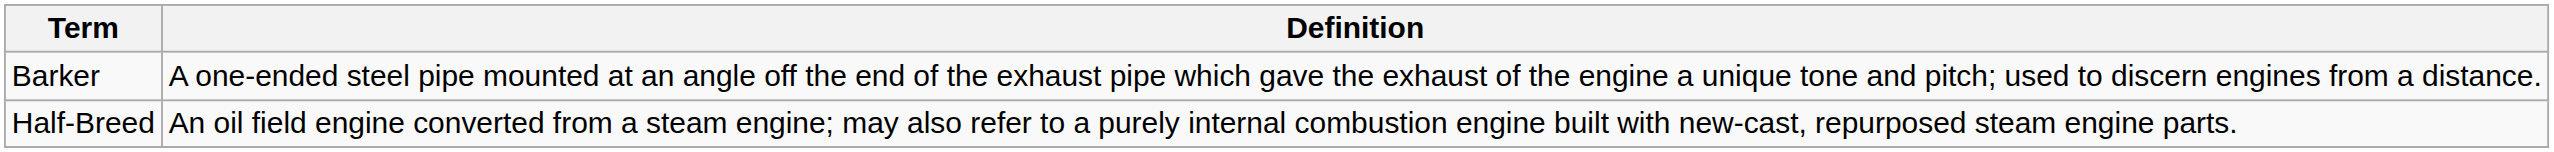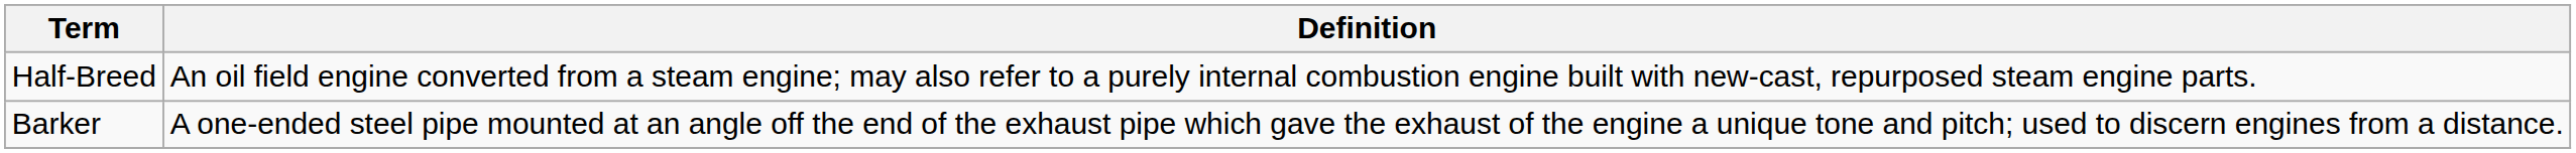 <table class="wikitable">
 <tr>
 <th>Term</th>
 <th>Definition</th>
 </tr>
 <tr>
+<td>Half-Breed</td>
+<td>An oil field engine converted from a steam engine; may also refer to a purely internal combustion engine built with new-cast, repurposed steam engine parts.</td>
+</tr>
+<tr>
 <td>Barker</td>
 <td>A one-ended steel pipe mounted at an angle off the end of the exhaust pipe which gave the exhaust of the engine a unique tone and pitch; used to discern engines from a distance.</td>
 </tr>
 <tr>
-<td>Half-Breed</td>
-<td>An oil field engine converted from a steam engine; may also refer to a purely internal combustion engine built with new-cast, repurposed steam engine parts.</td>
-</tr>
-<tr>
 </tr>
 </table>
